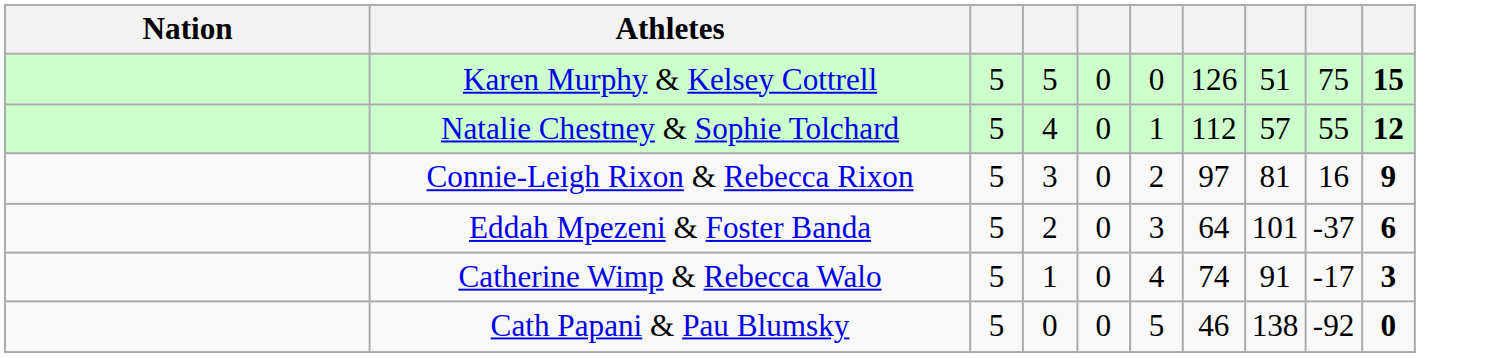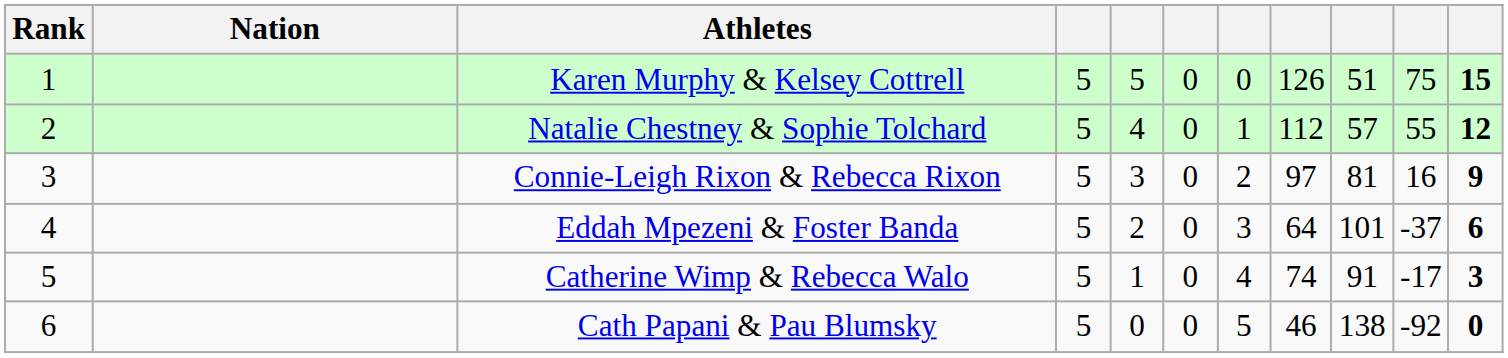 <table class=wikitable style="text-align:center">
 <tr>
+<th width=20>Rank</th>
 <th width=180>Nation</th>
 <th width=300>Athletes</th>
 <th width=20></th>
 <th width=20></th>
 <th width=20></th>
 <th width=20></th>
 <th width=20></th>
 <th width=20></th>
 <th width=20></th>
 <th width=20></th>
 </tr>
 <tr bgcolor="#ccffcc">
+<td>1</td>
 <td align=left></td>
 <td><a href='#'>Karen Murphy</a> & <a href='#'>Kelsey Cottrell</a></td>
 <td>5</td>
 <td>5</td>
 <td>0</td>
 <td>0</td>
 <td>126</td>
 <td>51</td>
 <td>75</td>
 <td><strong>15</strong></td>
 </tr>
 <tr bgcolor="#ccffcc">
+<td>2</td>
 <td align=left></td>
 <td><a href='#'>Natalie Chestney</a> & <a href='#'>Sophie Tolchard</a></td>
 <td>5</td>
 <td>4</td>
 <td>0</td>
 <td>1</td>
 <td>112</td>
 <td>57</td>
 <td>55</td>
 <td><strong>12</strong></td>
 </tr>
 <tr>
+<td>3</td>
 <td align=left></td>
 <td><a href='#'>Connie-Leigh Rixon</a> & <a href='#'>Rebecca Rixon</a></td>
 <td>5</td>
 <td>3</td>
 <td>0</td>
 <td>2</td>
 <td>97</td>
 <td>81</td>
 <td>16</td>
 <td><strong>9</strong></td>
 </tr>
 <tr>
+<td>4</td>
 <td align=left></td>
 <td><a href='#'>Eddah Mpezeni</a> & <a href='#'>Foster Banda</a></td>
 <td>5</td>
 <td>2</td>
 <td>0</td>
 <td>3</td>
 <td>64</td>
 <td>101</td>
 <td>-37</td>
 <td><strong>6</strong></td>
 </tr>
 <tr>
+<td>5</td>
 <td align=left></td>
 <td><a href='#'>Catherine Wimp</a> & <a href='#'>Rebecca Walo</a></td>
 <td>5</td>
 <td>1</td>
 <td>0</td>
 <td>4</td>
 <td>74</td>
 <td>91</td>
 <td>-17</td>
 <td><strong>3</strong></td>
 </tr>
 <tr>
+<td>6</td>
 <td align=left></td>
 <td><a href='#'>Cath Papani</a> & <a href='#'>Pau Blumsky</a></td>
 <td>5</td>
 <td>0</td>
 <td>0</td>
 <td>5</td>
 <td>46</td>
 <td>138</td>
 <td>-92</td>
 <td><strong>0</strong></td>
 </tr>
 </table>
